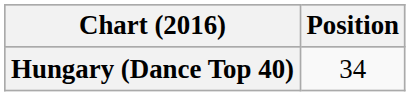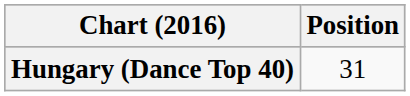 <table class="wikitable plainrowheaders" style="text-align:center">
 <tr>
 <th scope="col">Chart (2016)</th>
 <th scope="col">Position</th>
 </tr>
 <tr>
 <th scope="row">Hungary (Dance Top 40)</th>
-<td>34</td>
+<td>31</td>
 </tr>
 </table>
